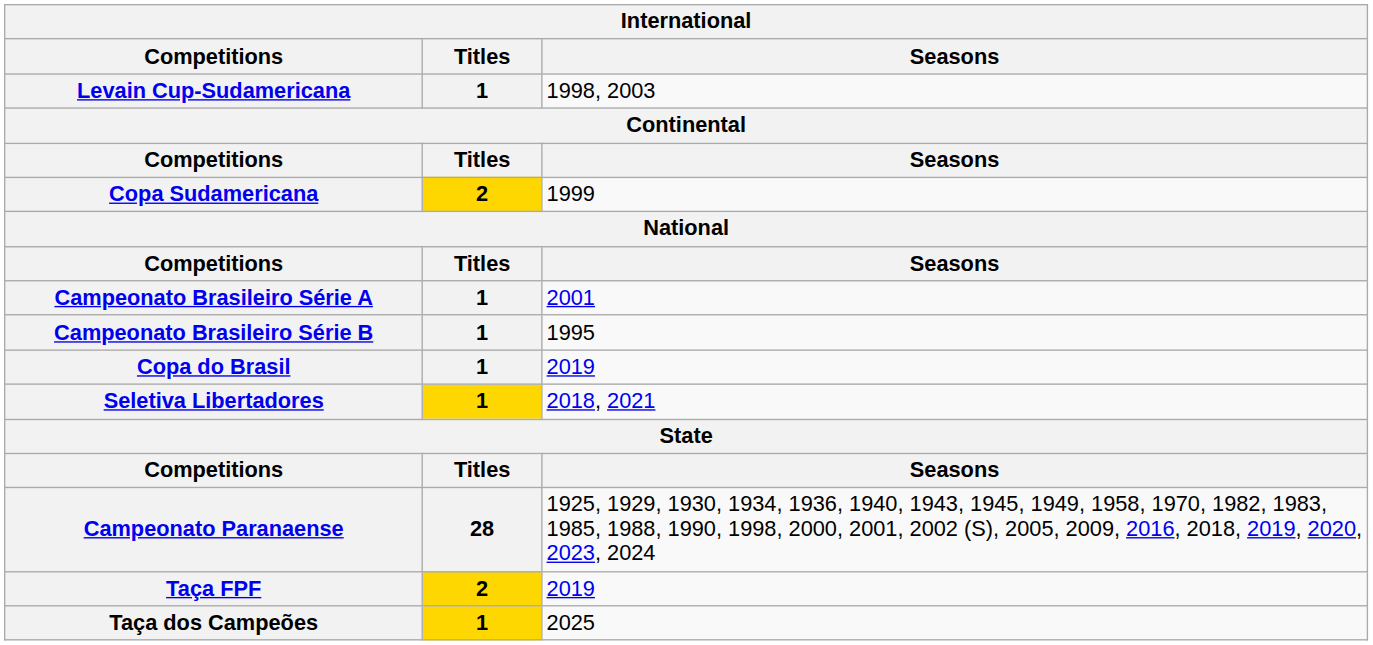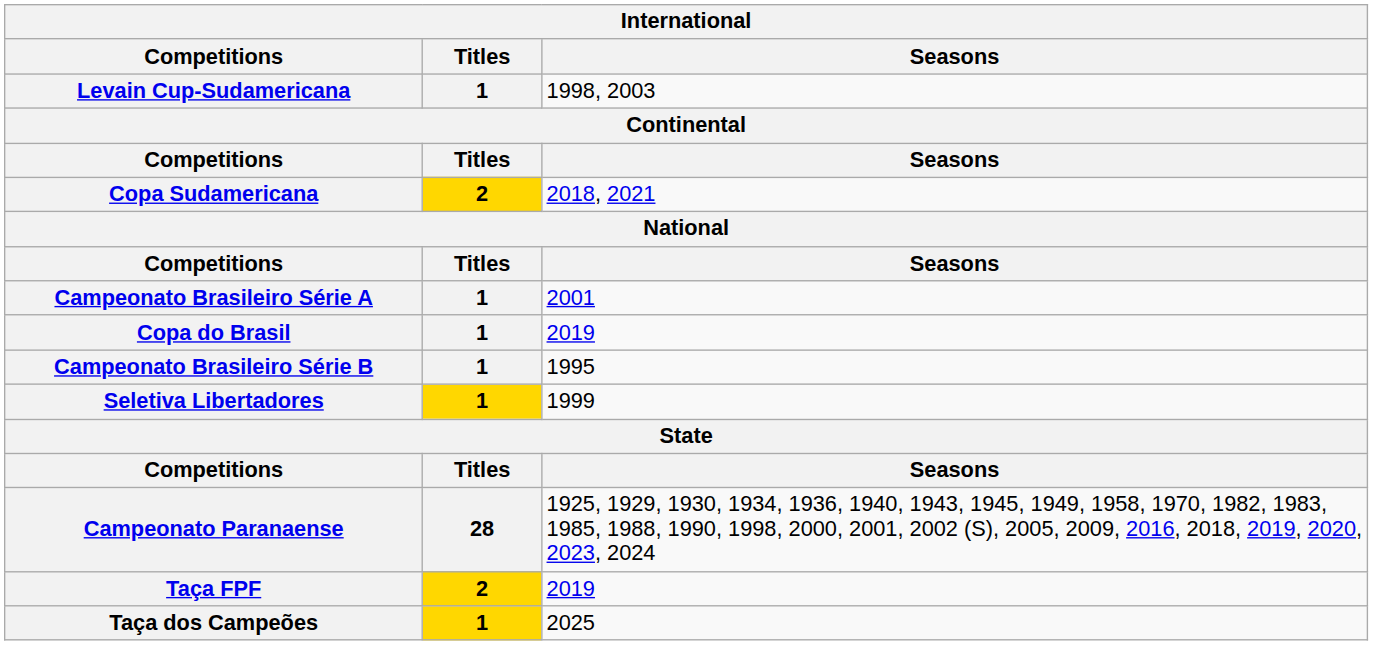 <table class="wikitable">
 <tr>
 <th colspan="3">International</th>
 </tr>
 <tr>
 <th>Competitions</th>
 <th>Titles</th>
 <th>Seasons</th>
 </tr>
 <tr>
 <th><a href='#'>Levain Cup-Sudamericana</a></th>
 <th>1</th>
 <td>1998, 2003</td>
 </tr>
 <tr>
 <th colspan="3">Continental</th>
 </tr>
 <tr>
 <th style="width:300px">Competitions</th>
 <th style="width:50px">Titles</th>
 <th style="width:600px">Seasons</th>
 </tr>
 <tr>
 <th><a href='#'>Copa Sudamericana</a></th>
 <td bgcolor="gold" style="text-align:center"><strong>2</strong></td>
-<td>1999</td>
+<td><a href='#'>2018</a>, <a href='#'>2021</a></td>
 </tr>
 <tr>
 <th colspan="3">National</th>
 </tr>
 <tr>
 <th style="width:260px">Competitions</th>
 <th style="width:80px">Titles</th>
 <th style="width:380px">Seasons</th>
 </tr>
 <tr>
 <th><a href='#'>Campeonato Brasileiro Série A</a></th>
 <th>1</th>
 <td><a href='#'>2001</a></td>
 </tr>
 <tr>
+<th><a href='#'>Copa do Brasil</a></th>
+<th>1</th>
+<td><a href='#'>2019</a></td>
+</tr>
+<tr>
 <th><a href='#'>Campeonato Brasileiro Série B</a></th>
 <th>1</th>
 <td>1995</td>
 </tr>
 <tr>
-<th><a href='#'>Copa do Brasil</a></th>
-<th>1</th>
-<td><a href='#'>2019</a></td>
-</tr>
-<tr>
 <th><a href='#'>Seletiva Libertadores</a></th>
 <td bgcolor="gold" style="text-align:center"><strong>1</strong></td>
-<td><a href='#'>2018</a>, <a href='#'>2021</a></td>
+<td>1999</td>
 </tr>
 <tr>
 <th colspan="3">State</th>
 </tr>
 <tr>
 <th style="width:260px">Competitions</th>
 <th style="width:80px">Titles</th>
 <th style="width:380px">Seasons</th>
 </tr>
 <tr>
 <th><a href='#'>Campeonato Paranaense</a></th>
 <th>28</th>
 <td>1925, 1929, 1930, 1934, 1936, 1940, 1943, 1945, 1949, 1958, 1970, 1982, 1983, 1985, 1988, 1990, 1998, 2000, 2001, 2002 (S), 2005, 2009, <a href='#'>2016</a>, 2018, <a href='#'>2019</a>, <a href='#'>2020</a>, <a href='#'>2023</a>, 2024</td>
 </tr>
 <tr>
 <th><a href='#'>Taça FPF</a></th>
 <td bgcolor="gold" style="text-align:center"><strong>2</strong></td>
 <td><a href='#'>2019</a></td>
 </tr>
 <tr>
 <th>Taça dos Campeões</th>
 <td bgcolor="gold" style="text-align:center"><strong>1</strong></td>
 <td>2025</td>
 </tr>
 </table>
